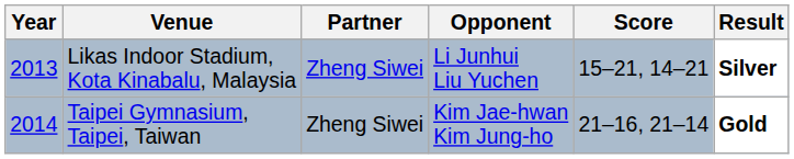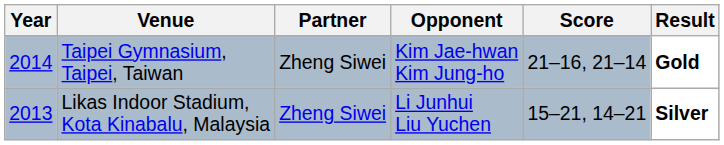 <table class="sortable wikitable" style="font-size: 90%;">
 <tr>
 <th>Year</th>
 <th>Venue</th>
 <th>Partner</th>
 <th>Opponent</th>
 <th>Score</th>
 <th>Result</th>
 </tr>
 <tr style="background:#AABBCC">
+<td align="center"><a href='#'>2014</a></td>
+<td align="left"><a href='#'>Taipei Gymnasium</a>,<br><a href='#'>Taipei</a>, Taiwan</td>
+<td align="left"> Zheng Siwei</td>
+<td align="left"> <a href='#'>Kim Jae-hwan</a> <br>  <a href='#'>Kim Jung-ho</a></td>
+<td align="left">21–16, 21–14</td>
+<td style="text-align:left; background:white"> <strong>Gold</strong></td>
+</tr>
+<tr style="background:#AABBCC">
 <td align="center"><a href='#'>2013</a></td>
 <td align="left">Likas Indoor Stadium,<br><a href='#'>Kota Kinabalu</a>, Malaysia</td>
 <td align="left"> <a href='#'>Zheng Siwei</a></td>
 <td align="left"> <a href='#'>Li Junhui</a> <br>  <a href='#'>Liu Yuchen</a></td>
 <td align="left">15–21, 14–21</td>
 <td style="text-align:left; background:white"> <strong>Silver</strong></td>
 </tr>
-<tr style="background:#AABBCC">
-<td align="center"><a href='#'>2014</a></td>
-<td align="left"><a href='#'>Taipei Gymnasium</a>,<br><a href='#'>Taipei</a>, Taiwan</td>
-<td align="left"> Zheng Siwei</td>
-<td align="left"> <a href='#'>Kim Jae-hwan</a> <br>  <a href='#'>Kim Jung-ho</a></td>
-<td align="left">21–16, 21–14</td>
-<td style="text-align:left; background:white"> <strong>Gold</strong></td>
-</tr>
 </table>
